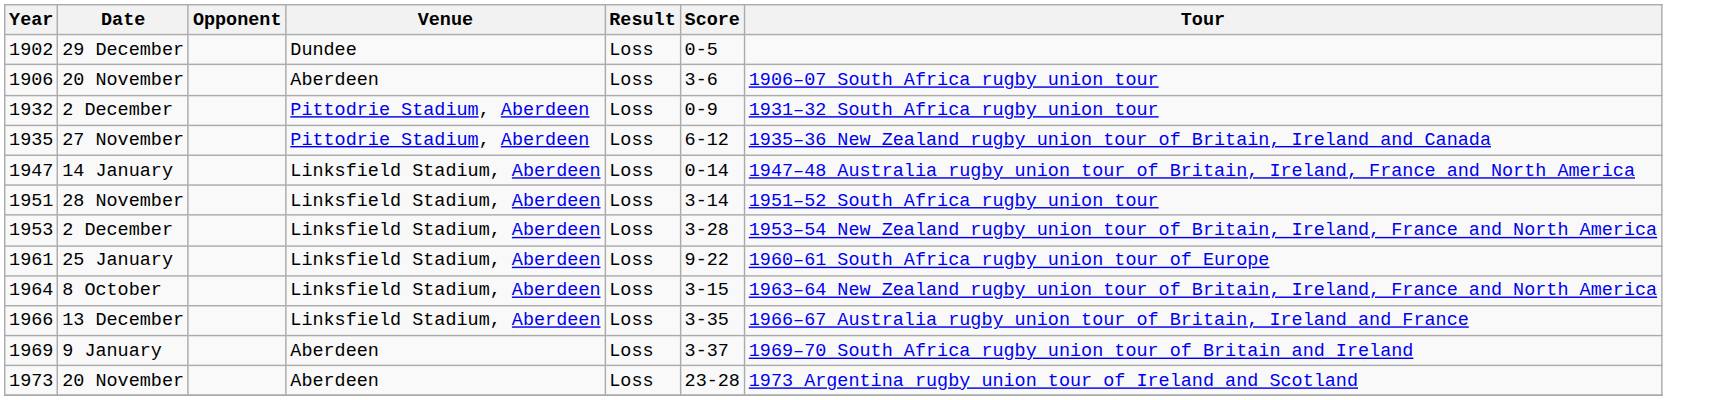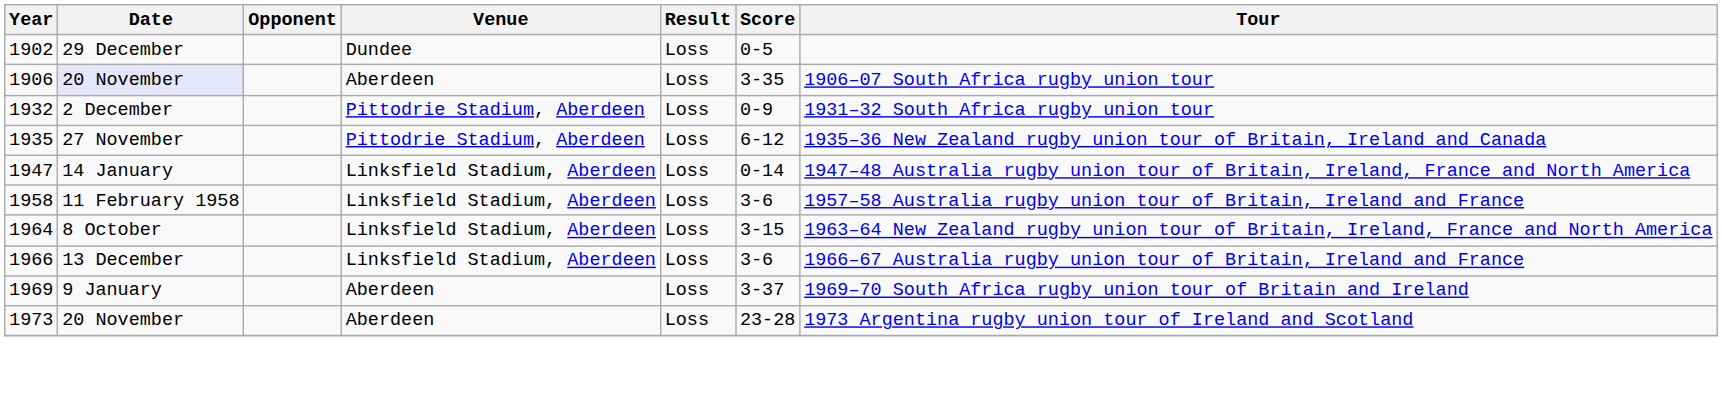 <table class="wikitable">
 <tr>
 <th>Year</th>
 <th>Date</th>
 <th>Opponent</th>
 <th>Venue</th>
 <th>Result</th>
 <th>Score</th>
 <th>Tour</th>
 </tr>
 <tr>
 <td>1902</td>
 <td>29 December</td>
 <td></td>
 <td>Dundee</td>
 <td>Loss</td>
 <td>0-5</td>
 <td></td>
 </tr>
 <tr>
 <td>1906</td>
-<td>20 November</td>
+<td style="background: lavender;">20 November</td>
 <td></td>
 <td>Aberdeen</td>
 <td>Loss</td>
-<td>3-6</td>
+<td>3-35</td>
 <td><a href='#'>1906–07 South Africa rugby union tour</a> </td>
 </tr>
 <tr>
 <td>1932</td>
 <td>2 December</td>
 <td></td>
 <td><a href='#'>Pittodrie Stadium</a>, <a href='#'>Aberdeen</a></td>
 <td>Loss</td>
 <td>0-9</td>
 <td><a href='#'>1931–32 South Africa rugby union tour</a> </td>
 </tr>
 <tr>
 <td>1935</td>
 <td>27 November</td>
 <td></td>
 <td><a href='#'>Pittodrie Stadium</a>, <a href='#'>Aberdeen</a></td>
 <td>Loss</td>
 <td>6-12</td>
 <td><a href='#'>1935–36 New Zealand rugby union tour of Britain, Ireland and Canada</a></td>
 </tr>
 <tr>
 <td>1947</td>
 <td>14 January</td>
 <td></td>
 <td>Linksfield Stadium, <a href='#'>Aberdeen</a></td>
 <td>Loss</td>
 <td>0-14</td>
 <td><a href='#'>1947–48 Australia rugby union tour of Britain, Ireland, France and North America</a></td>
 </tr>
 <tr>
-<td>1951</td>
-<td>28 November</td>
+<td>1958</td>
+<td>11 February 1958</td>
 <td></td>
 <td>Linksfield Stadium, <a href='#'>Aberdeen</a></td>
 <td>Loss</td>
-<td>3-14</td>
-<td><a href='#'>1951–52 South Africa rugby union tour</a></td>
-</tr>
-<tr>
-<td>1953</td>
-<td>2 December</td>
-<td></td>
-<td>Linksfield Stadium, <a href='#'>Aberdeen</a></td>
-<td>Loss</td>
-<td>3-28</td>
-<td><a href='#'>1953–54 New Zealand rugby union tour of Britain, Ireland, France and North America</a></td>
-</tr>
-<tr>
-<td>1961</td>
-<td>25 January</td>
-<td></td>
-<td>Linksfield Stadium, <a href='#'>Aberdeen</a></td>
-<td>Loss</td>
-<td>9-22</td>
-<td><a href='#'>1960–61 South Africa rugby union tour of Europe</a> </td>
+<td>3-6</td>
+<td><a href='#'>1957–58 Australia rugby union tour of Britain, Ireland and France</a></td>
 </tr>
 <tr>
 <td>1964</td>
 <td>8 October</td>
 <td></td>
 <td>Linksfield Stadium, <a href='#'>Aberdeen</a></td>
 <td>Loss</td>
 <td>3-15</td>
 <td><a href='#'>1963–64 New Zealand rugby union tour of Britain, Ireland, France and North America</a></td>
 </tr>
 <tr>
 <td>1966</td>
 <td>13 December</td>
 <td></td>
 <td>Linksfield Stadium, <a href='#'>Aberdeen</a></td>
 <td>Loss</td>
-<td>3-35</td>
+<td>3-6</td>
 <td><a href='#'>1966–67 Australia rugby union tour of Britain, Ireland and France</a> </td>
 </tr>
 <tr>
 <td>1969</td>
 <td>9 January</td>
 <td></td>
 <td>Aberdeen</td>
 <td>Loss</td>
 <td>3-37</td>
 <td><a href='#'>1969–70 South Africa rugby union tour of Britain and Ireland</a>  </td>
 </tr>
 <tr>
 <td>1973</td>
 <td>20 November</td>
 <td></td>
 <td>Aberdeen</td>
 <td>Loss</td>
 <td>23-28</td>
 <td><a href='#'>1973 Argentina rugby union tour of Ireland and Scotland</a> </td>
 </tr>
 <tr>
 </tr>
 </table>
